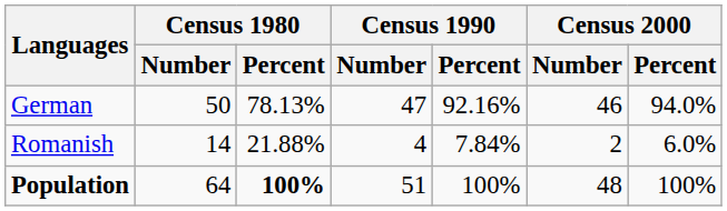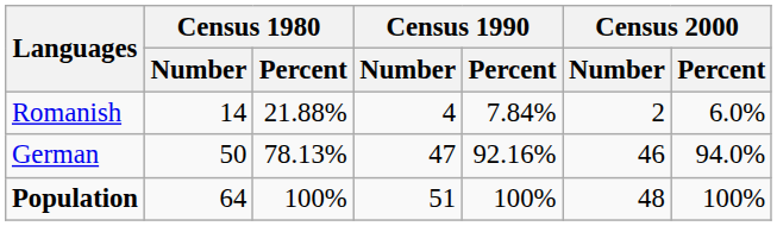 <table class="wikitable">
 <tr ---->
 <th rowspan="2">Languages</th>
 <th colspan="2">Census 1980</th>
 <th colspan="2">Census 1990</th>
 <th colspan="2">Census 2000</th>
 </tr>
 <tr ---->
 <th>Number</th>
 <th>Percent</th>
 <th>Number</th>
 <th>Percent</th>
 <th>Number</th>
 <th>Percent</th>
 </tr>
 <tr ---->
+<td><a href='#'>Romanish</a></td>
+<td align=right>14</td>
+<td align=right>21.88%</td>
+<td align=right>4</td>
+<td align=right>7.84%</td>
+<td align=right>2</td>
+<td align=right>6.0%</td>
+</tr>
+<tr ---->
 <td><a href='#'>German</a></td>
 <td align=right>50</td>
 <td align=right>78.13%</td>
 <td align=right>47</td>
 <td align=right>92.16%</td>
 <td align=right>46</td>
 <td align=right>94.0%</td>
 </tr>
 <tr ---->
-<td><a href='#'>Romanish</a></td>
-<td align=right>14</td>
-<td align=right>21.88%</td>
-<td align=right>4</td>
-<td align=right>7.84%</td>
-<td align=right>2</td>
-<td align=right>6.0%</td>
-</tr>
-<tr ---->
 <td><strong>Population</strong></td>
 <td align=right>64</td>
-<td align=right><strong>100%</strong></td>
+<td align=right>100%</td>
 <td align=right>51</td>
 <td align=right>100%</td>
 <td align=right>48</td>
 <td align=right>100%</td>
 </tr>
 </table>
